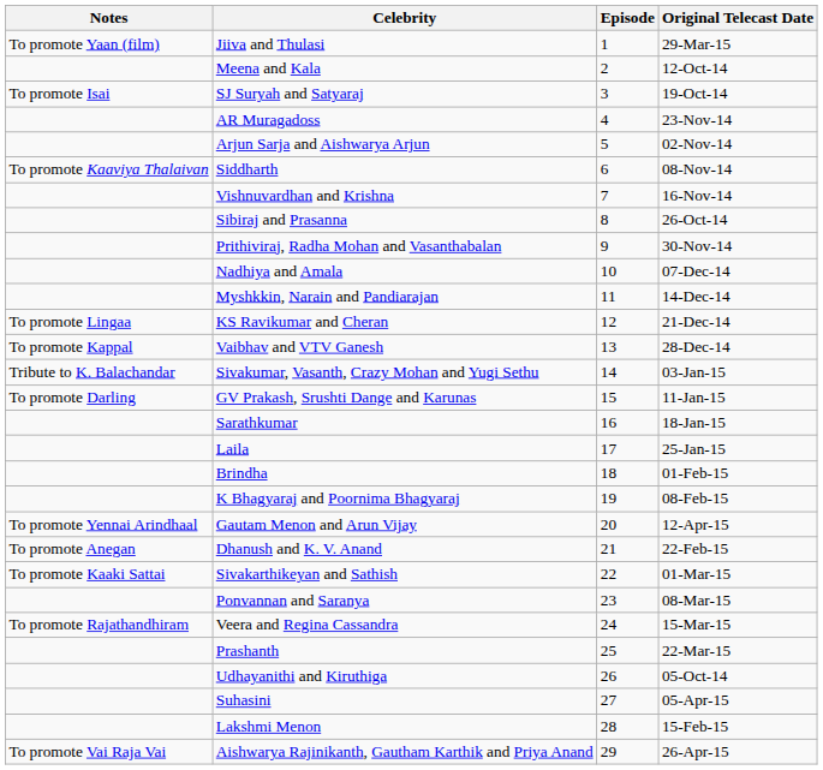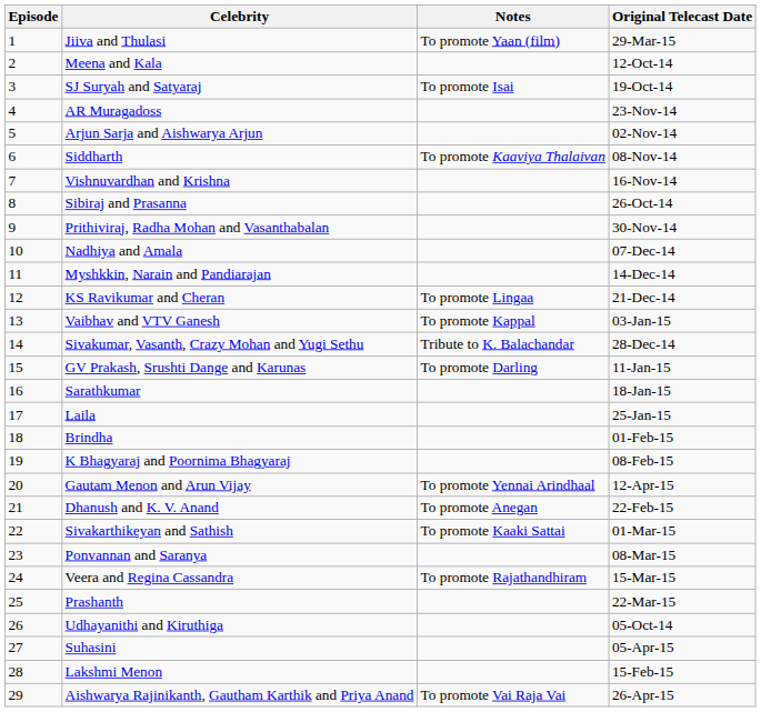 <table class="wikitable">
 <tr>
+<th>Episode</th>
+<th>Celebrity</th>
 <th>Notes</th>
-<th>Celebrity</th>
-<th>Episode</th>
 <th>Original Telecast Date</th>
 </tr>
 <tr>
+<td>1</td>
+<td><a href='#'>Jiiva</a> and <a href='#'>Thulasi</a></td>
 <td>To promote <a href='#'>Yaan (film)</a></td>
-<td><a href='#'>Jiiva</a> and <a href='#'>Thulasi</a></td>
-<td>1</td>
 <td>29-Mar-15</td>
 </tr>
 <tr>
+<td>2</td>
+<td><a href='#'>Meena</a> and <a href='#'>Kala</a></td>
 <td></td>
-<td><a href='#'>Meena</a> and <a href='#'>Kala</a></td>
-<td>2</td>
 <td>12-Oct-14</td>
 </tr>
 <tr>
+<td>3</td>
+<td><a href='#'>SJ Suryah</a> and <a href='#'>Satyaraj</a></td>
 <td>To promote <a href='#'>Isai</a></td>
-<td><a href='#'>SJ Suryah</a> and <a href='#'>Satyaraj</a></td>
-<td>3</td>
 <td>19-Oct-14</td>
 </tr>
 <tr>
+<td>4</td>
+<td><a href='#'>AR Muragadoss</a></td>
 <td></td>
-<td><a href='#'>AR Muragadoss</a></td>
-<td>4</td>
 <td>23-Nov-14</td>
 </tr>
 <tr>
+<td>5</td>
+<td><a href='#'>Arjun Sarja</a> and <a href='#'>Aishwarya Arjun</a></td>
 <td></td>
-<td><a href='#'>Arjun Sarja</a> and <a href='#'>Aishwarya Arjun</a></td>
-<td>5</td>
 <td>02-Nov-14</td>
 </tr>
 <tr>
+<td>6</td>
+<td><a href='#'>Siddharth</a></td>
 <td>To promote <em><a href='#'>Kaaviya Thalaivan</a></em></td>
-<td><a href='#'>Siddharth</a></td>
-<td>6</td>
 <td>08-Nov-14</td>
 </tr>
 <tr>
+<td>7</td>
+<td><a href='#'>Vishnuvardhan</a> and <a href='#'>Krishna</a></td>
 <td></td>
-<td><a href='#'>Vishnuvardhan</a> and <a href='#'>Krishna</a></td>
-<td>7</td>
 <td>16-Nov-14</td>
 </tr>
 <tr>
+<td>8</td>
+<td><a href='#'>Sibiraj</a> and <a href='#'>Prasanna</a></td>
 <td></td>
-<td><a href='#'>Sibiraj</a> and <a href='#'>Prasanna</a></td>
-<td>8</td>
 <td>26-Oct-14</td>
 </tr>
 <tr>
+<td>9</td>
+<td><a href='#'>Prithiviraj</a>, <a href='#'>Radha Mohan</a> and <a href='#'>Vasanthabalan</a></td>
 <td></td>
-<td><a href='#'>Prithiviraj</a>, <a href='#'>Radha Mohan</a> and <a href='#'>Vasanthabalan</a></td>
-<td>9</td>
 <td>30-Nov-14</td>
 </tr>
 <tr>
+<td>10</td>
+<td><a href='#'>Nadhiya</a> and <a href='#'>Amala</a></td>
 <td></td>
-<td><a href='#'>Nadhiya</a> and <a href='#'>Amala</a></td>
-<td>10</td>
 <td>07-Dec-14</td>
 </tr>
 <tr>
+<td>11</td>
+<td><a href='#'>Myshkkin</a>, <a href='#'>Narain</a> and <a href='#'>Pandiarajan</a></td>
 <td></td>
-<td><a href='#'>Myshkkin</a>, <a href='#'>Narain</a> and <a href='#'>Pandiarajan</a></td>
-<td>11</td>
 <td>14-Dec-14</td>
 </tr>
 <tr>
+<td>12</td>
+<td><a href='#'>KS Ravikumar</a> and <a href='#'>Cheran</a></td>
 <td>To promote <a href='#'>Lingaa</a></td>
-<td><a href='#'>KS Ravikumar</a> and <a href='#'>Cheran</a></td>
-<td>12</td>
 <td>21-Dec-14</td>
 </tr>
 <tr>
+<td>13</td>
+<td><a href='#'>Vaibhav</a> and <a href='#'>VTV Ganesh</a></td>
 <td>To promote <a href='#'>Kappal</a></td>
-<td><a href='#'>Vaibhav</a> and <a href='#'>VTV Ganesh</a></td>
-<td>13</td>
+<td>03-Jan-15</td>
+</tr>
+<tr>
+<td>14</td>
+<td><a href='#'>Sivakumar</a>, <a href='#'>Vasanth</a>, <a href='#'>Crazy Mohan</a> and <a href='#'>Yugi Sethu</a></td>
+<td>Tribute to <a href='#'>K. Balachandar</a></td>
 <td>28-Dec-14</td>
 </tr>
 <tr>
-<td>Tribute to <a href='#'>K. Balachandar</a></td>
-<td><a href='#'>Sivakumar</a>, <a href='#'>Vasanth</a>, <a href='#'>Crazy Mohan</a> and <a href='#'>Yugi Sethu</a></td>
-<td>14</td>
-<td>03-Jan-15</td>
-</tr>
-<tr>
+<td>15</td>
+<td><a href='#'>GV Prakash</a>, <a href='#'>Srushti Dange</a> and <a href='#'>Karunas</a></td>
 <td>To promote <a href='#'>Darling</a></td>
-<td><a href='#'>GV Prakash</a>, <a href='#'>Srushti Dange</a> and <a href='#'>Karunas</a></td>
-<td>15</td>
 <td>11-Jan-15</td>
 </tr>
 <tr>
+<td>16</td>
+<td><a href='#'>Sarathkumar</a></td>
 <td></td>
-<td><a href='#'>Sarathkumar</a></td>
-<td>16</td>
 <td>18-Jan-15</td>
 </tr>
 <tr>
+<td>17</td>
+<td><a href='#'>Laila</a></td>
 <td></td>
-<td><a href='#'>Laila</a></td>
-<td>17</td>
 <td>25-Jan-15</td>
 </tr>
 <tr>
+<td>18</td>
+<td><a href='#'>Brindha</a></td>
 <td></td>
-<td><a href='#'>Brindha</a></td>
-<td>18</td>
 <td>01-Feb-15</td>
 </tr>
 <tr>
+<td>19</td>
+<td><a href='#'>K Bhagyaraj</a> and <a href='#'>Poornima Bhagyaraj</a></td>
 <td></td>
-<td><a href='#'>K Bhagyaraj</a> and <a href='#'>Poornima Bhagyaraj</a></td>
-<td>19</td>
 <td>08-Feb-15</td>
 </tr>
 <tr>
+<td>20</td>
+<td><a href='#'>Gautam Menon</a> and <a href='#'>Arun Vijay</a></td>
 <td>To promote <a href='#'>Yennai Arindhaal</a></td>
-<td><a href='#'>Gautam Menon</a> and <a href='#'>Arun Vijay</a></td>
-<td>20</td>
 <td>12-Apr-15</td>
 </tr>
 <tr>
+<td>21</td>
+<td><a href='#'>Dhanush</a> and <a href='#'>K. V. Anand</a></td>
 <td>To promote <a href='#'>Anegan</a></td>
-<td><a href='#'>Dhanush</a> and <a href='#'>K. V. Anand</a></td>
-<td>21</td>
 <td>22-Feb-15</td>
 </tr>
 <tr>
+<td>22</td>
+<td><a href='#'>Sivakarthikeyan</a> and <a href='#'>Sathish</a></td>
 <td>To promote <a href='#'>Kaaki Sattai</a></td>
-<td><a href='#'>Sivakarthikeyan</a> and <a href='#'>Sathish</a></td>
-<td>22</td>
 <td>01-Mar-15</td>
 </tr>
 <tr>
+<td>23</td>
+<td><a href='#'>Ponvannan</a> and <a href='#'>Saranya</a></td>
 <td></td>
-<td><a href='#'>Ponvannan</a> and <a href='#'>Saranya</a></td>
-<td>23</td>
 <td>08-Mar-15</td>
 </tr>
 <tr>
+<td>24</td>
+<td>Veera and <a href='#'>Regina Cassandra</a></td>
 <td>To promote <a href='#'>Rajathandhiram</a></td>
-<td>Veera and <a href='#'>Regina Cassandra</a></td>
-<td>24</td>
 <td>15-Mar-15</td>
 </tr>
 <tr>
+<td>25</td>
+<td><a href='#'>Prashanth</a></td>
 <td></td>
-<td><a href='#'>Prashanth</a></td>
-<td>25</td>
 <td>22-Mar-15</td>
 </tr>
 <tr>
+<td>26</td>
+<td><a href='#'>Udhayanithi</a> and <a href='#'>Kiruthiga</a></td>
 <td></td>
-<td><a href='#'>Udhayanithi</a> and <a href='#'>Kiruthiga</a></td>
-<td>26</td>
 <td>05-Oct-14</td>
 </tr>
 <tr>
+<td>27</td>
+<td><a href='#'>Suhasini</a></td>
 <td></td>
-<td><a href='#'>Suhasini</a></td>
-<td>27</td>
 <td>05-Apr-15</td>
 </tr>
 <tr>
+<td>28</td>
+<td><a href='#'>Lakshmi Menon</a></td>
 <td></td>
-<td><a href='#'>Lakshmi Menon</a></td>
-<td>28</td>
 <td>15-Feb-15</td>
 </tr>
 <tr>
+<td>29</td>
+<td><a href='#'>Aishwarya Rajinikanth</a>, <a href='#'>Gautham Karthik</a> and <a href='#'>Priya Anand</a></td>
 <td>To promote <a href='#'>Vai Raja Vai</a></td>
-<td><a href='#'>Aishwarya Rajinikanth</a>, <a href='#'>Gautham Karthik</a> and <a href='#'>Priya Anand</a></td>
-<td>29</td>
 <td>26-Apr-15</td>
 </tr>
 </table>
